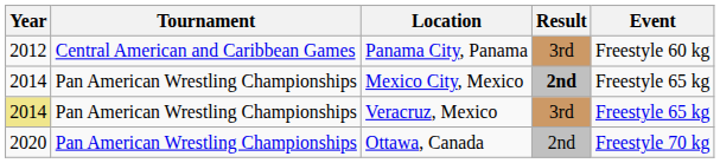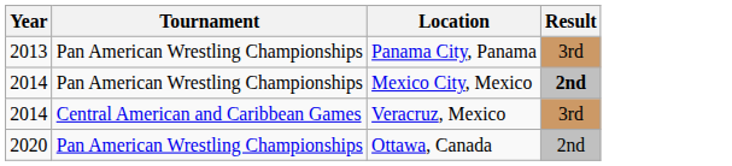 <table class="wikitable" style="font-size: 95%;">
 <tr>
 <th>Year</th>
 <th>Tournament</th>
 <th>Location</th>
 <th>Result</th>
-<th>Event</th>
 </tr>
 <tr>
-<td>2012</td>
-<td><a href='#'>Central American and Caribbean Games</a></td>
+<td>2013</td>
+<td>Pan American Wrestling Championships</td>
 <td> <a href='#'>Panama City</a>, Panama</td>
 <td align="center" bgcolor="cc9966">3rd</td>
-<td>Freestyle 60 kg</td>
 </tr>
 <tr>
 <td>2014</td>
 <td>Pan American Wrestling Championships</td>
 <td> <a href='#'>Mexico City</a>, Mexico</td>
 <td align="center" bgcolor="silver"><strong>2nd</strong></td>
-<td>Freestyle 65 kg</td>
 </tr>
 <tr>
-<td style="background: khaki;">2014</td>
-<td>Pan American Wrestling Championships</td>
+<td>2014</td>
+<td><a href='#'>Central American and Caribbean Games</a></td>
 <td> <a href='#'>Veracruz</a>, Mexico</td>
 <td align="center" bgcolor="cc9966">3rd</td>
-<td><a href='#'>Freestyle 65 kg</a></td>
 </tr>
 <tr>
 <td>2020</td>
 <td><a href='#'>Pan American Wrestling Championships</a></td>
 <td> <a href='#'>Ottawa</a>, Canada</td>
 <td align="center" bgcolor="silver">2nd</td>
-<td><a href='#'>Freestyle 70 kg</a></td>
 </tr>
 </table>
